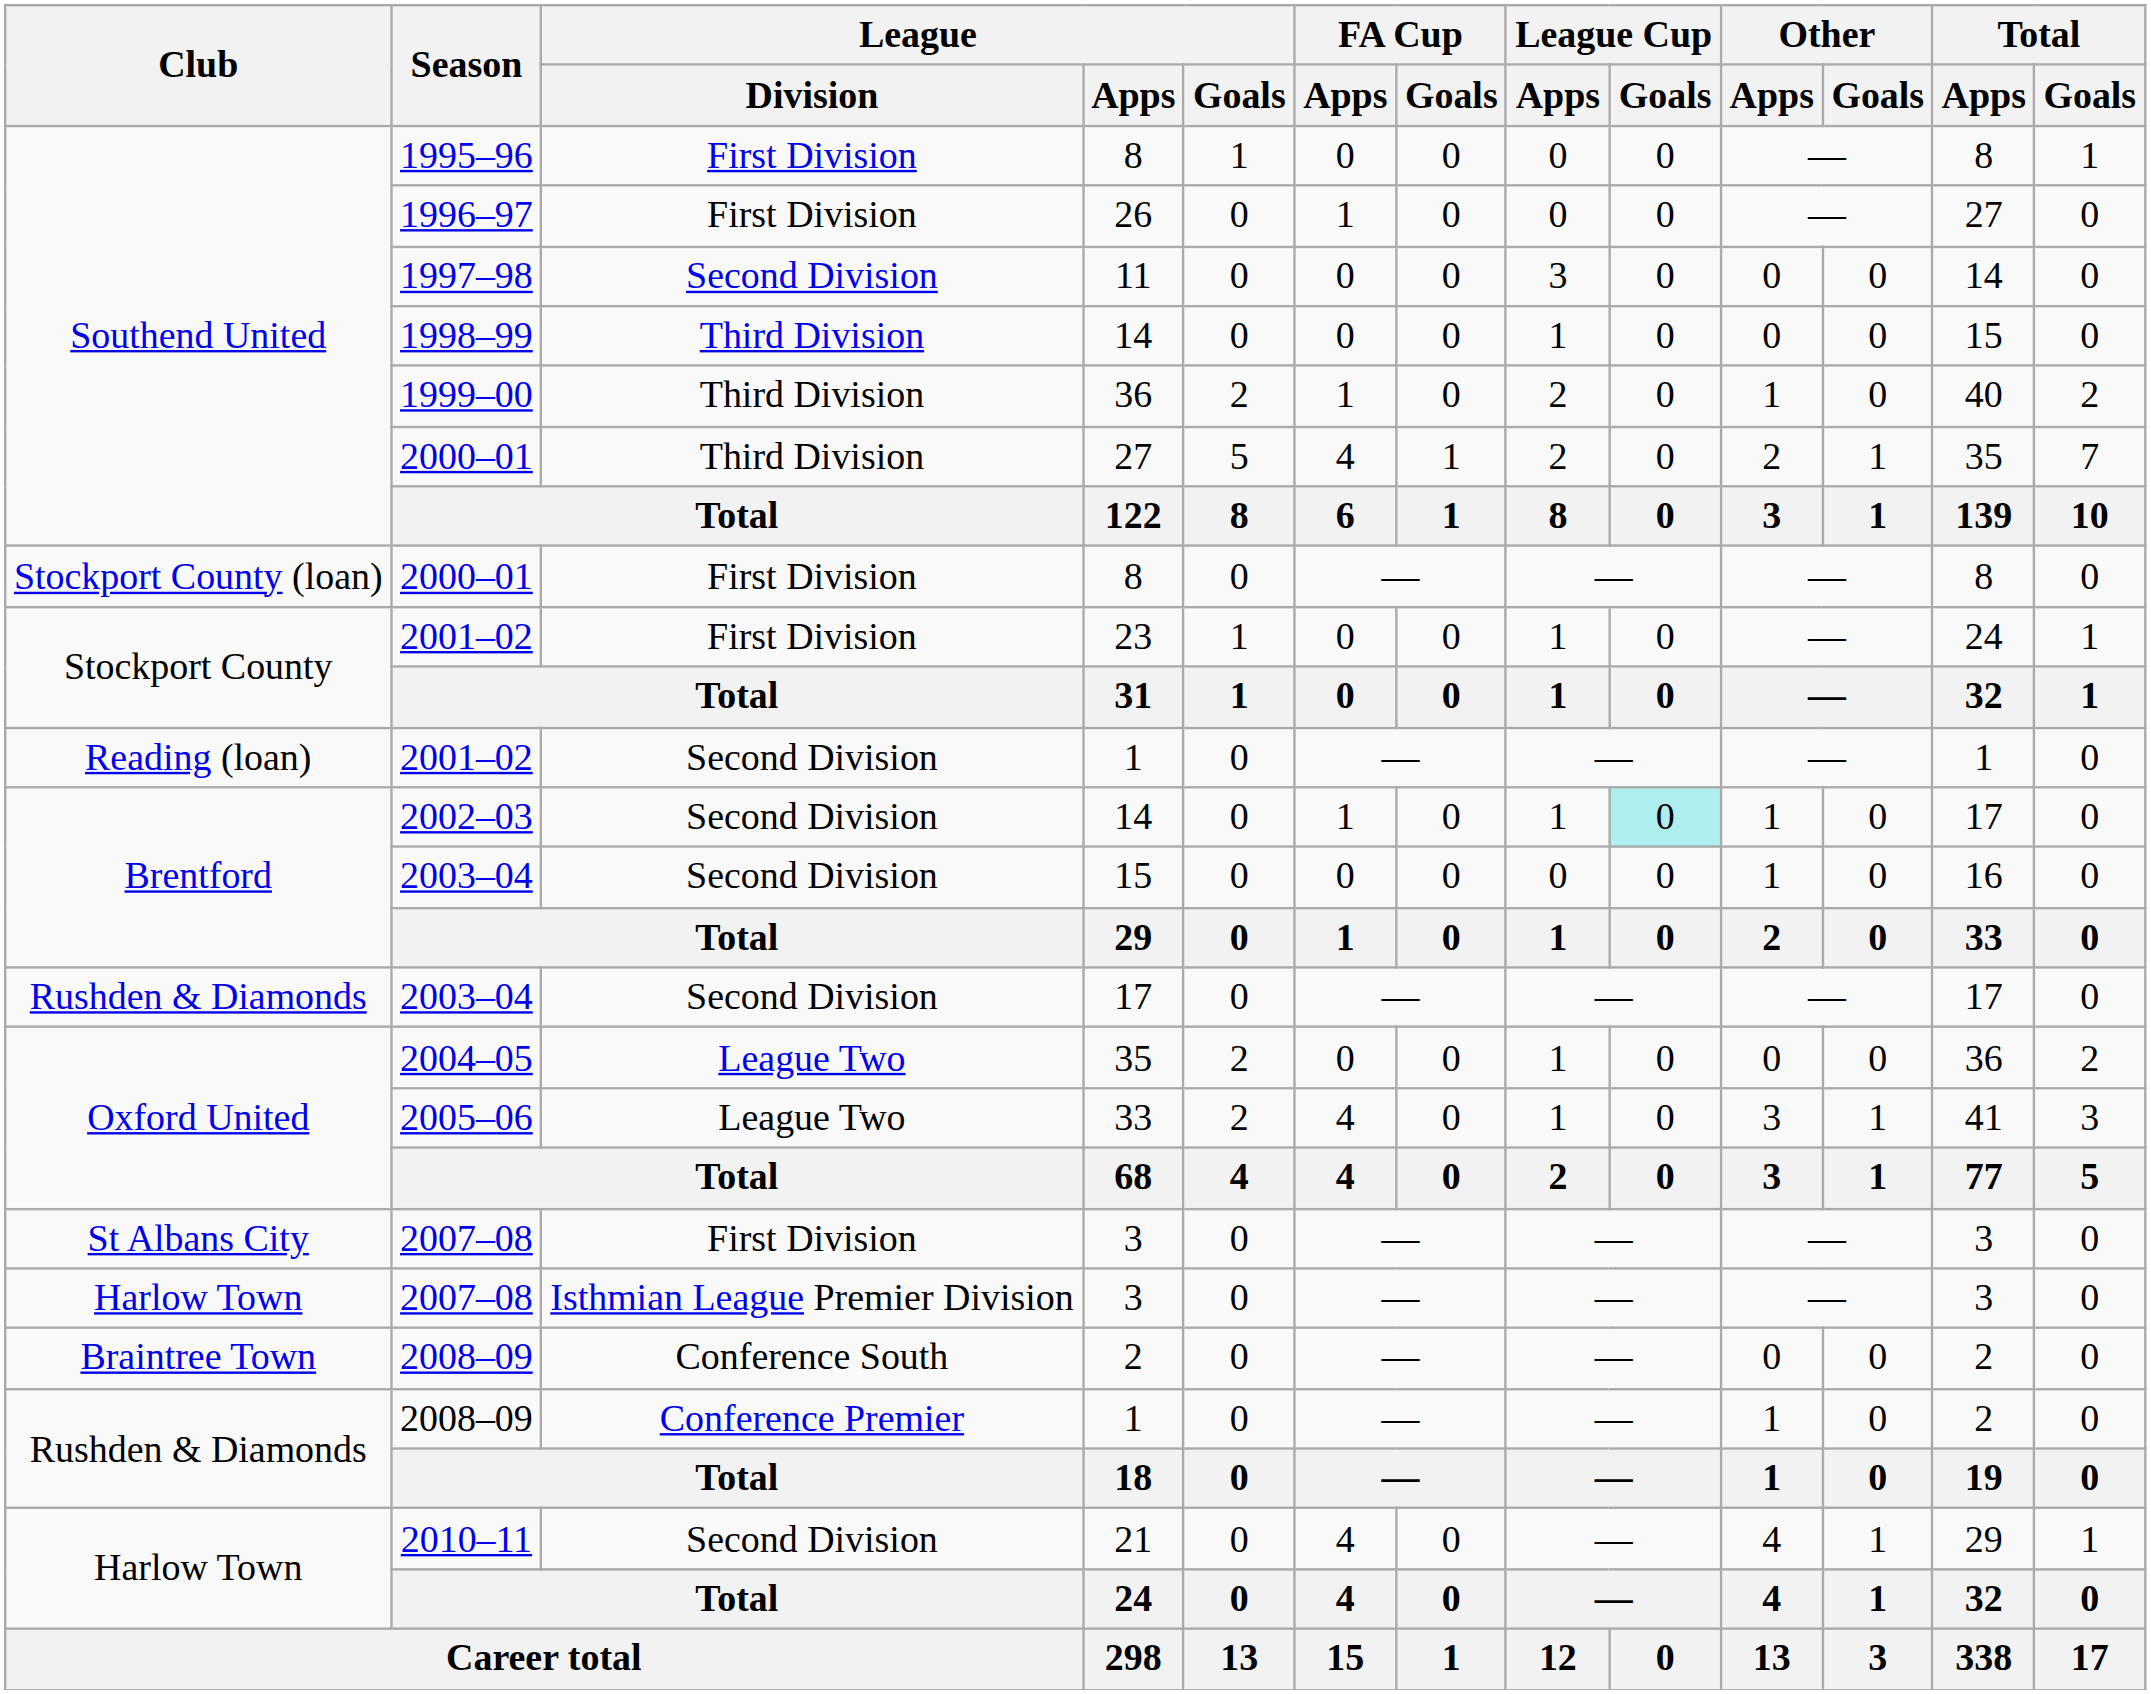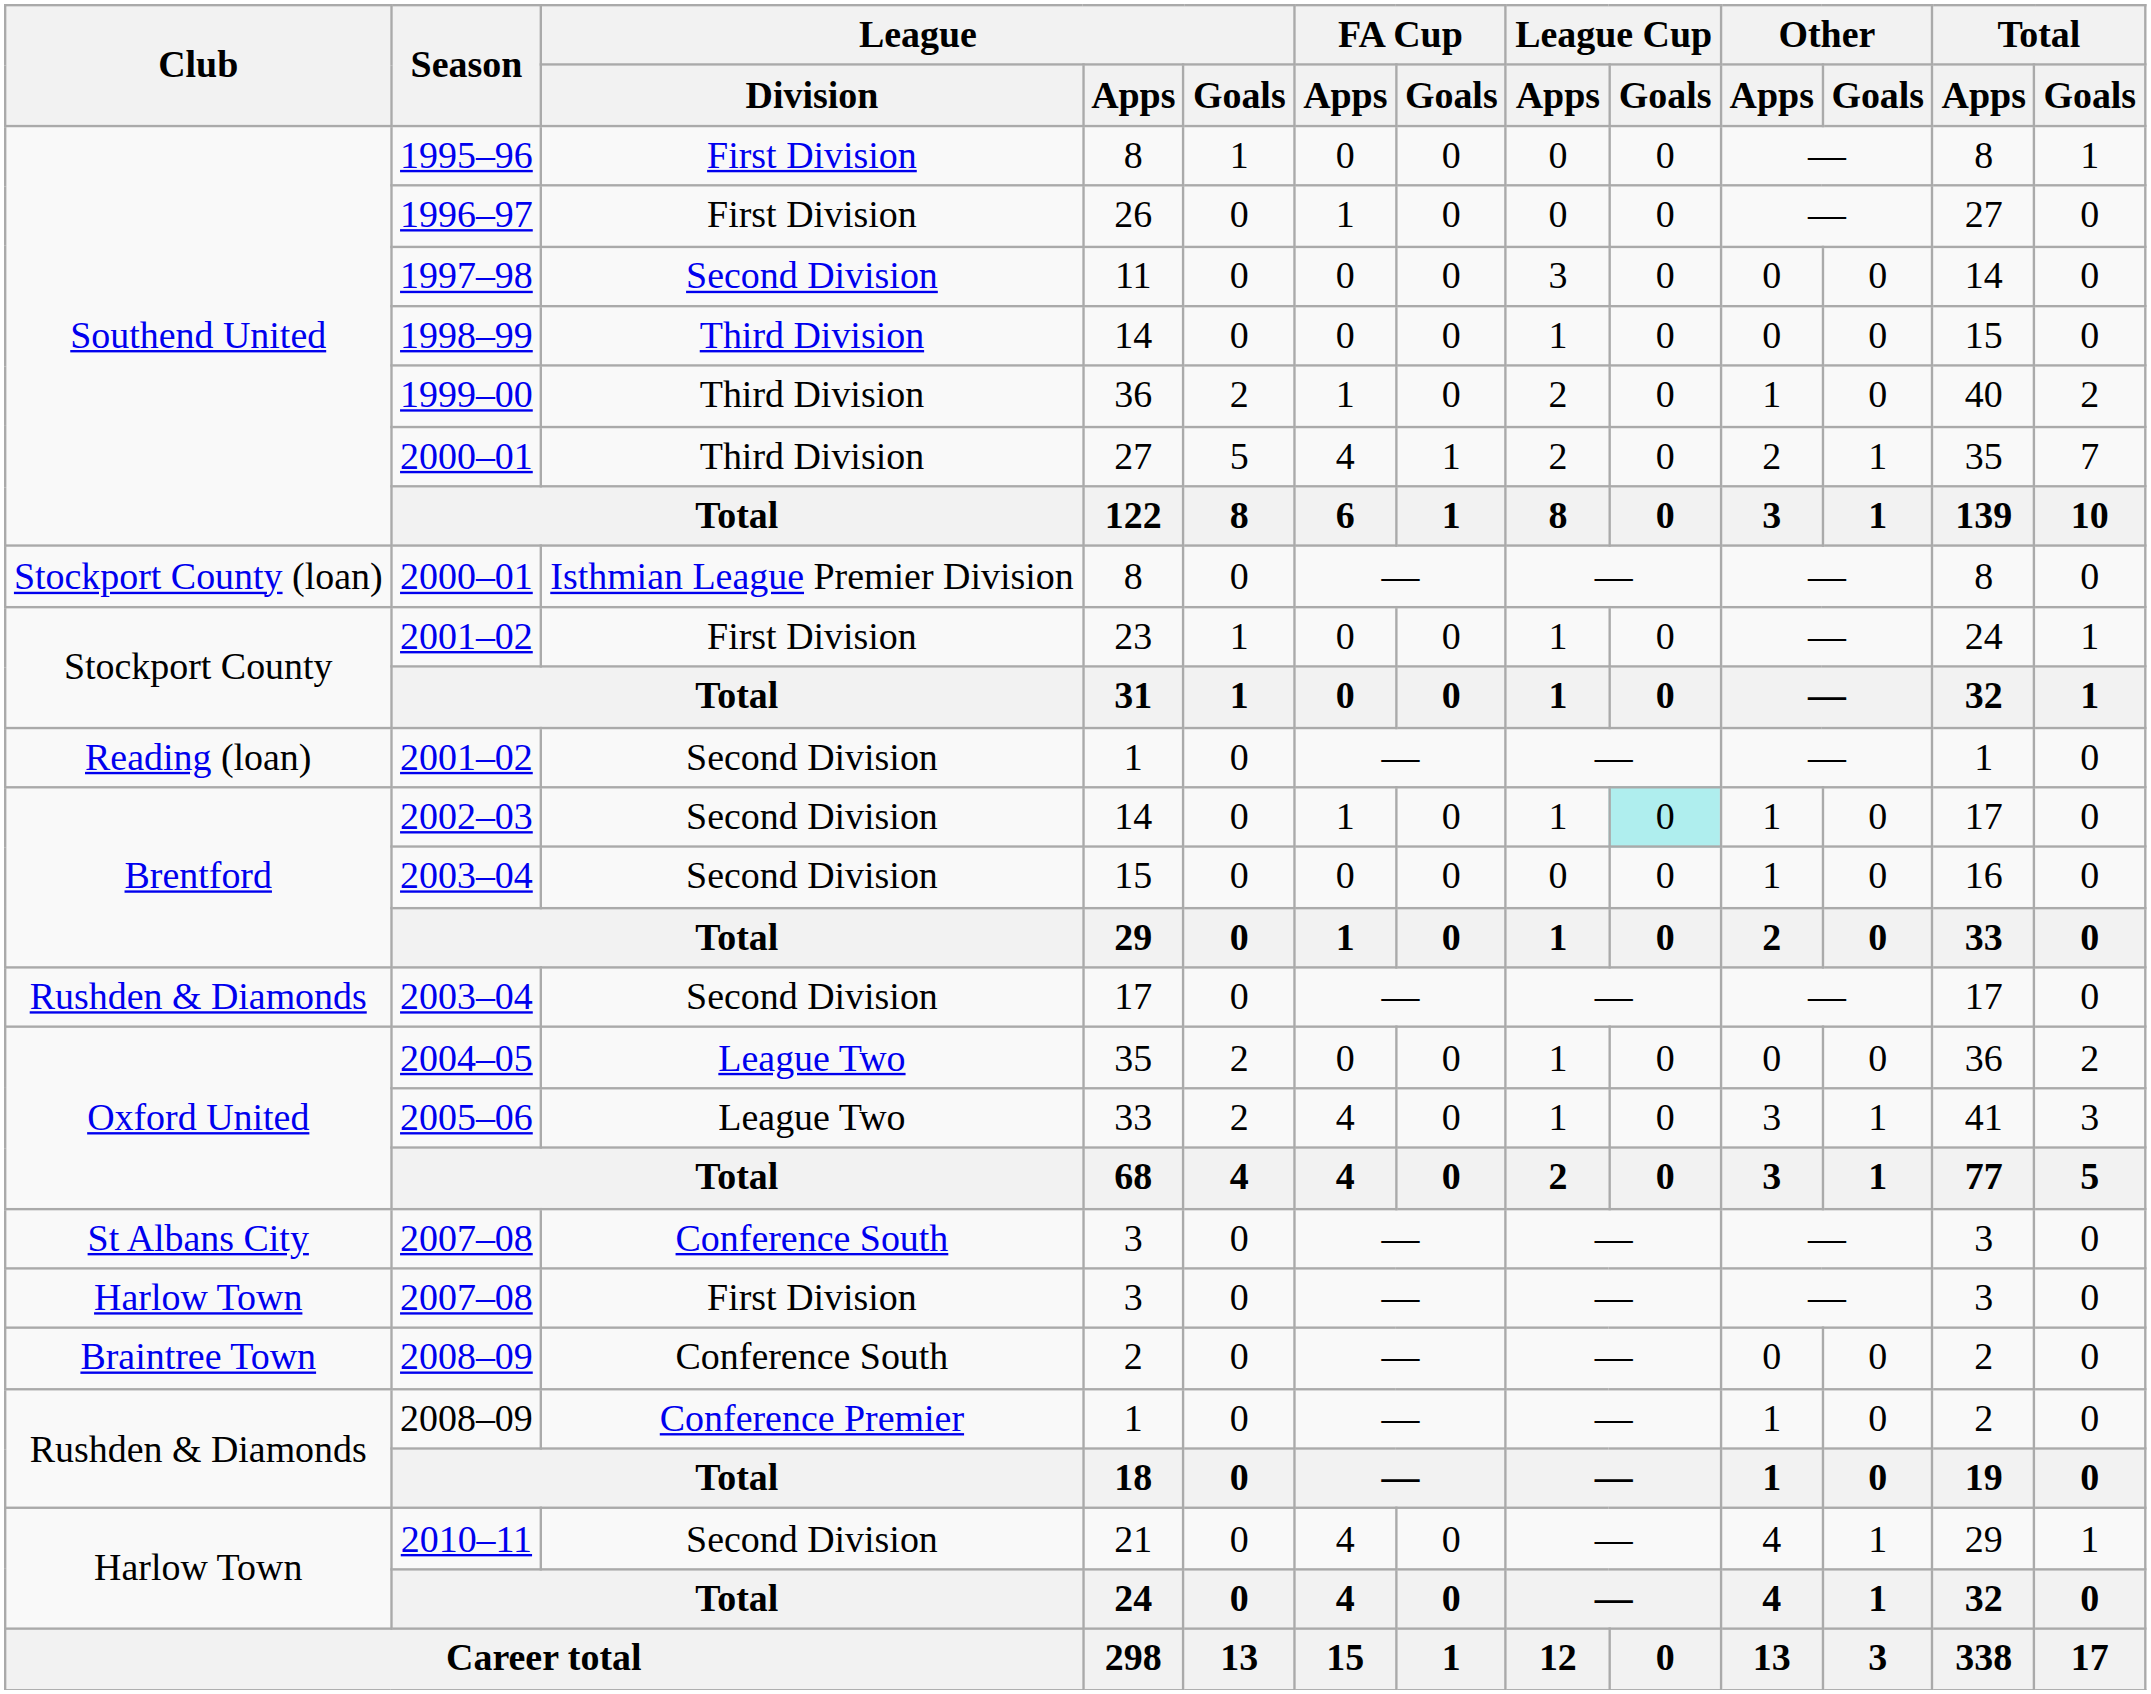 <table class="wikitable" style="text-align: center;">
 <tr>
 <th rowspan="2">Club</th>
 <th rowspan="2">Season</th>
 <th colspan="3">League</th>
 <th colspan="2">FA Cup</th>
 <th colspan="2">League Cup</th>
 <th colspan="2">Other</th>
 <th colspan="2">Total</th>
 </tr>
 <tr>
 <th>Division</th>
 <th>Apps</th>
 <th>Goals</th>
 <th>Apps</th>
 <th>Goals</th>
 <th>Apps</th>
 <th>Goals</th>
 <th>Apps</th>
 <th>Goals</th>
 <th>Apps</th>
 <th>Goals</th>
 </tr>
 <tr>
 <td rowspan="7"><a href='#'>Southend United</a></td>
 <td><a href='#'>1995–96</a></td>
 <td><a href='#'>First Division</a></td>
 <td>8</td>
 <td>1</td>
 <td>0</td>
 <td>0</td>
 <td>0</td>
 <td>0</td>
 <td colspan="2">—</td>
 <td>8</td>
 <td>1</td>
 </tr>
 <tr>
 <td><a href='#'>1996–97</a></td>
 <td>First Division</td>
 <td>26</td>
 <td>0</td>
 <td>1</td>
 <td>0</td>
 <td>0</td>
 <td>0</td>
 <td colspan="2">—</td>
 <td>27</td>
 <td>0</td>
 </tr>
 <tr>
 <td><a href='#'>1997–98</a></td>
 <td><a href='#'>Second Division</a></td>
 <td>11</td>
 <td>0</td>
 <td>0</td>
 <td>0</td>
 <td>3</td>
 <td>0</td>
 <td>0</td>
 <td>0</td>
 <td>14</td>
 <td>0</td>
 </tr>
 <tr>
 <td><a href='#'>1998–99</a></td>
 <td><a href='#'>Third Division</a></td>
 <td>14</td>
 <td>0</td>
 <td>0</td>
 <td>0</td>
 <td>1</td>
 <td>0</td>
 <td>0</td>
 <td>0</td>
 <td>15</td>
 <td>0</td>
 </tr>
 <tr>
 <td><a href='#'>1999–00</a></td>
 <td>Third Division</td>
 <td>36</td>
 <td>2</td>
 <td>1</td>
 <td>0</td>
 <td>2</td>
 <td>0</td>
 <td>1</td>
 <td>0</td>
 <td>40</td>
 <td>2</td>
 </tr>
 <tr>
 <td><a href='#'>2000–01</a></td>
 <td>Third Division</td>
 <td>27</td>
 <td>5</td>
 <td>4</td>
 <td>1</td>
 <td>2</td>
 <td>0</td>
 <td>2</td>
 <td>1</td>
 <td>35</td>
 <td>7</td>
 </tr>
 <tr>
 <th colspan="2">Total</th>
 <th>122</th>
 <th>8</th>
 <th>6</th>
 <th>1</th>
 <th>8</th>
 <th>0</th>
 <th>3</th>
 <th>1</th>
 <th>139</th>
 <th>10</th>
 </tr>
 <tr>
 <td><a href='#'>Stockport County</a> (loan)</td>
 <td><a href='#'>2000–01</a></td>
-<td>First Division</td>
+<td><a href='#'>Isthmian League</a> Premier Division</td>
 <td>8</td>
 <td>0</td>
 <td colspan="2">—</td>
 <td colspan="2">—</td>
 <td colspan="2">—</td>
 <td>8</td>
 <td>0</td>
 </tr>
 <tr>
 <td rowspan="2">Stockport County</td>
 <td><a href='#'>2001–02</a></td>
 <td>First Division</td>
 <td>23</td>
 <td>1</td>
 <td>0</td>
 <td>0</td>
 <td>1</td>
 <td>0</td>
 <td colspan="2">—</td>
 <td>24</td>
 <td>1</td>
 </tr>
 <tr>
 <th colspan="2">Total</th>
 <th>31</th>
 <th>1</th>
 <th>0</th>
 <th>0</th>
 <th>1</th>
 <th>0</th>
 <th colspan="2">—</th>
 <th>32</th>
 <th>1</th>
 </tr>
 <tr>
 <td><a href='#'>Reading</a> (loan)</td>
 <td><a href='#'>2001–02</a></td>
 <td>Second Division</td>
 <td>1</td>
 <td>0</td>
 <td colspan="2">—</td>
 <td colspan="2">—</td>
 <td colspan="2">—</td>
 <td>1</td>
 <td>0</td>
 </tr>
 <tr>
 <td rowspan="3"><a href='#'>Brentford</a></td>
 <td><a href='#'>2002–03</a></td>
 <td>Second Division</td>
 <td>14</td>
 <td>0</td>
 <td>1</td>
 <td>0</td>
 <td>1</td>
 <td style="background: paleturquoise;">0</td>
 <td>1</td>
 <td>0</td>
 <td>17</td>
 <td>0</td>
 </tr>
 <tr>
 <td><a href='#'>2003–04</a></td>
 <td>Second Division</td>
 <td>15</td>
 <td>0</td>
 <td>0</td>
 <td>0</td>
 <td>0</td>
 <td>0</td>
 <td>1</td>
 <td>0</td>
 <td>16</td>
 <td>0</td>
 </tr>
 <tr>
 <th colspan="2">Total</th>
 <th>29</th>
 <th>0</th>
 <th>1</th>
 <th>0</th>
 <th>1</th>
 <th>0</th>
 <th>2</th>
 <th>0</th>
 <th>33</th>
 <th>0</th>
 </tr>
 <tr>
 <td><a href='#'>Rushden & Diamonds</a></td>
 <td><a href='#'>2003–04</a></td>
 <td>Second Division</td>
 <td>17</td>
 <td>0</td>
 <td colspan="2">—</td>
 <td colspan="2">—</td>
 <td colspan="2">—</td>
 <td>17</td>
 <td>0</td>
 </tr>
 <tr>
 <td rowspan="3"><a href='#'>Oxford United</a></td>
 <td><a href='#'>2004–05</a></td>
 <td><a href='#'>League Two</a></td>
 <td>35</td>
 <td>2</td>
 <td>0</td>
 <td>0</td>
 <td>1</td>
 <td>0</td>
 <td>0</td>
 <td>0</td>
 <td>36</td>
 <td>2</td>
 </tr>
 <tr>
 <td><a href='#'>2005–06</a></td>
 <td>League Two</td>
 <td>33</td>
 <td>2</td>
 <td>4</td>
 <td>0</td>
 <td>1</td>
 <td>0</td>
 <td>3</td>
 <td>1</td>
 <td>41</td>
 <td>3</td>
 </tr>
 <tr>
 <th colspan="2">Total</th>
 <th>68</th>
 <th>4</th>
 <th>4</th>
 <th>0</th>
 <th>2</th>
 <th>0</th>
 <th>3</th>
 <th>1</th>
 <th>77</th>
 <th>5</th>
 </tr>
 <tr>
 <td><a href='#'>St Albans City</a></td>
 <td><a href='#'>2007–08</a></td>
-<td>First Division</td>
+<td><a href='#'>Conference South</a></td>
 <td>3</td>
 <td>0</td>
 <td colspan="2">—</td>
 <td colspan="2">—</td>
 <td colspan="2">—</td>
 <td>3</td>
 <td>0</td>
 </tr>
 <tr>
 <td><a href='#'>Harlow Town</a></td>
 <td><a href='#'>2007–08</a></td>
-<td><a href='#'>Isthmian League</a> Premier Division</td>
+<td>First Division</td>
 <td>3</td>
 <td>0</td>
 <td colspan="2">—</td>
 <td colspan="2">—</td>
 <td colspan="2">—</td>
 <td>3</td>
 <td>0</td>
 </tr>
 <tr>
 <td><a href='#'>Braintree Town</a></td>
 <td><a href='#'>2008–09</a></td>
 <td>Conference South</td>
 <td>2</td>
 <td>0</td>
 <td colspan="2">—</td>
 <td colspan="2">—</td>
 <td>0</td>
 <td>0</td>
 <td>2</td>
 <td>0</td>
 </tr>
 <tr>
 <td rowspan="2">Rushden & Diamonds</td>
 <td>2008–09</td>
 <td><a href='#'>Conference Premier</a></td>
 <td>1</td>
 <td>0</td>
 <td colspan="2">—</td>
 <td colspan="2">—</td>
 <td>1</td>
 <td>0</td>
 <td>2</td>
 <td>0</td>
 </tr>
 <tr>
 <th colspan="2">Total</th>
 <th>18</th>
 <th>0</th>
 <th colspan="2">—</th>
 <th colspan="2">—</th>
 <th>1</th>
 <th>0</th>
 <th>19</th>
 <th>0</th>
 </tr>
 <tr>
 <td rowspan="2">Harlow Town</td>
 <td><a href='#'>2010–11</a></td>
 <td>Second Division</td>
 <td>21</td>
 <td>0</td>
 <td>4</td>
 <td>0</td>
 <td colspan="2">—</td>
 <td>4</td>
 <td>1</td>
 <td>29</td>
 <td>1</td>
 </tr>
 <tr>
 <th colspan="2">Total</th>
 <th>24</th>
 <th>0</th>
 <th>4</th>
 <th>0</th>
 <th colspan="2">—</th>
 <th>4</th>
 <th>1</th>
 <th>32</th>
 <th>0</th>
 </tr>
 <tr>
 <th colspan="3">Career total</th>
 <th>298</th>
 <th>13</th>
 <th>15</th>
 <th>1</th>
 <th>12</th>
 <th>0</th>
 <th>13</th>
 <th>3</th>
 <th>338</th>
 <th>17</th>
 </tr>
 </table>
